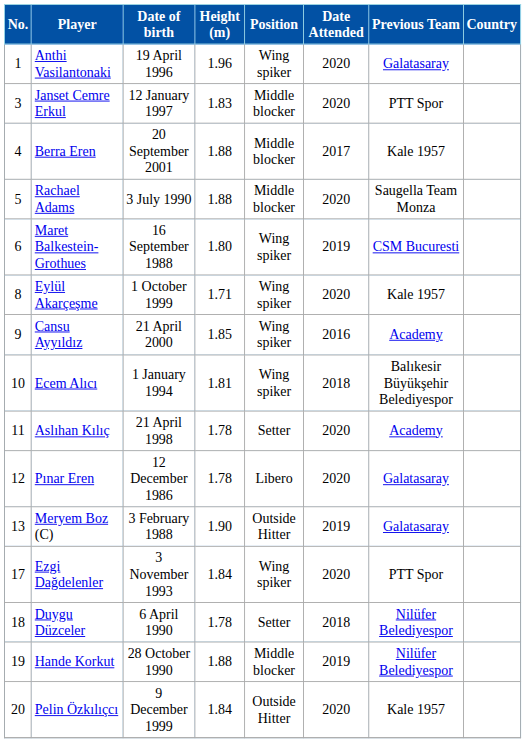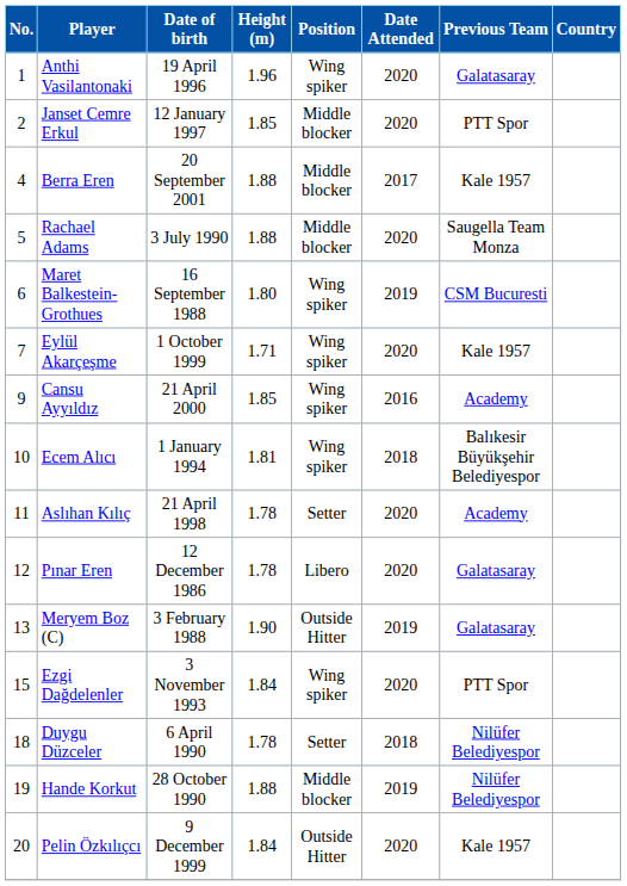 <table class="wikitable toccolours" cellpadding="3" cellspacing="3" style="background:#73C2FB; font-size:95%; align=left" width="90%">
 <tr align="center" style="font-size: 130%;">
 </tr>
 <tr align="center" style="font-size:100%;" bgcolor="#white">
 <th style="color:#ffffff; background:#0251a4; border:1px solid #99d6e5;">No.</th>
 <th style="color:#ffffff; background:#0251a4; border:1px solid #99d6e5;">Player</th>
 <th style="color:#ffffff; background:#0251a4; border:1px solid #99d6e5;">Date of birth</th>
 <th style="color:#ffffff; background:#0251a4; border:1px solid #99d6e5;">Height (m)</th>
 <th style="color:#ffffff; background:#0251a4; border:1px solid #99d6e5;">Position</th>
 <th style="color:#ffffff; background:#0251a4; border:1px solid #99d6e5;">Date Attended</th>
 <th style="color:#ffffff; background:#0251a4; border:1px solid #99d6e5;">Previous Team</th>
 <th style="color:#ffffff; background:#0251a4; border:1px solid #99d6e5;">Country</th>
 </tr>
 <tr style="background:#ffffff">
 <td align="center">1</td>
 <td><a href='#'>Anthi Vasilantonaki</a></td>
 <td align="center">19 April 1996</td>
 <td align="center">1.96</td>
 <td align="center">Wing spiker</td>
 <td align="center">2020</td>
 <td align="center"><a href='#'>Galatasaray</a></td>
 <td align="center"></td>
 </tr>
 <tr style="background:#ffffff">
-<td align="center">3</td>
+<td align="center">2</td>
 <td><a href='#'>Janset Cemre Erkul</a></td>
 <td align="center">12 January 1997</td>
-<td align="center">1.83</td>
+<td align="center">1.85</td>
 <td align="center">Middle blocker</td>
 <td align="center">2020</td>
 <td align="center">PTT Spor</td>
 <td align="center"></td>
 </tr>
 <tr style="background:#ffffff">
 <td align="center">4</td>
 <td><a href='#'>Berra Eren</a></td>
 <td align="center">20 September 2001</td>
 <td align="center">1.88</td>
 <td align="center">Middle blocker</td>
 <td align="center">2017</td>
 <td align="center">Kale 1957</td>
 <td align="center"></td>
 </tr>
 <tr style="background:#ffffff">
 <td align="center">5</td>
 <td><a href='#'>Rachael Adams</a></td>
 <td align="center">3 July 1990</td>
 <td align="center">1.88</td>
 <td align="center">Middle blocker</td>
 <td align="center">2020</td>
 <td align="center">Saugella Team Monza</td>
 <td align="center"></td>
 </tr>
 <tr style="background:#ffffff">
 <td align="center">6</td>
 <td><a href='#'>Maret Balkestein-Grothues</a></td>
 <td align="center">16 September 1988</td>
 <td align="center">1.80</td>
 <td align="center">Wing spiker</td>
 <td align="center">2019</td>
 <td align="center"><a href='#'>CSM Bucuresti</a></td>
 <td align="center"></td>
 </tr>
 <tr style="background:#ffffff">
-<td align="center">8</td>
+<td align="center">7</td>
 <td><a href='#'>Eylül Akarçeşme</a></td>
 <td align="center">1 October 1999</td>
 <td align="center">1.71</td>
 <td align="center">Wing spiker</td>
 <td align="center">2020</td>
 <td align="center">Kale 1957</td>
 <td align="center"></td>
 </tr>
 <tr style="background:#ffffff">
 <td align="center">9</td>
 <td><a href='#'>Cansu Ayyıldız</a></td>
 <td align="center">21 April 2000</td>
 <td align="center">1.85</td>
 <td align="center">Wing spiker</td>
 <td align="center">2016</td>
 <td align="center"><a href='#'>Academy</a></td>
 <td align="center"></td>
 </tr>
 <tr style="background:#ffffff">
 <td align="center">10</td>
 <td><a href='#'>Ecem Alıcı</a></td>
 <td align="center">1 January 1994</td>
 <td align="center">1.81</td>
 <td align="center">Wing spiker</td>
 <td align="center">2018</td>
 <td align="center">Balıkesir Büyükşehir Belediyespor</td>
 <td align="center"></td>
 </tr>
 <tr style="background:#ffffff">
 <td align="center">11</td>
 <td><a href='#'>Aslıhan Kılıç</a></td>
 <td align="center">21 April 1998</td>
 <td align="center">1.78</td>
 <td align="center">Setter</td>
 <td align="center">2020</td>
 <td align="center"><a href='#'>Academy</a></td>
 <td align="center"></td>
 </tr>
 <tr style="background:#ffffff">
 <td align="center">12</td>
 <td><a href='#'>Pınar Eren</a></td>
 <td align="center">12 December 1986</td>
 <td align="center">1.78</td>
 <td align="center">Libero</td>
 <td align="center">2020</td>
 <td align="center"><a href='#'>Galatasaray</a></td>
 <td align="center"></td>
 </tr>
 <tr style="background:#ffffff">
 <td align="center">13</td>
 <td><a href='#'>Meryem Boz</a> (C)</td>
 <td align="center">3 February 1988</td>
 <td align="center">1.90</td>
 <td align="center">Outside Hitter</td>
 <td align="center">2019</td>
 <td align="center"><a href='#'>Galatasaray</a></td>
 <td align="center"></td>
 </tr>
 <tr style="background:#ffffff">
-<td align="center">17</td>
+<td align="center">15</td>
 <td><a href='#'>Ezgi Dağdelenler</a></td>
 <td align="center">3 November 1993</td>
 <td align="center">1.84</td>
 <td align="center">Wing spiker</td>
 <td align="center">2020</td>
 <td align="center">PTT Spor</td>
 <td align="center"></td>
 </tr>
 <tr style="background:#ffffff">
 <td align="center">18</td>
 <td><a href='#'>Duygu Düzceler</a></td>
 <td align="center">6 April 1990</td>
 <td align="center">1.78</td>
 <td align="center">Setter</td>
 <td align="center">2018</td>
 <td align="center"><a href='#'>Nilüfer Belediyespor</a></td>
 <td align="center"></td>
 </tr>
 <tr style="background:#ffffff">
 <td align="center">19</td>
 <td><a href='#'>Hande Korkut</a></td>
 <td align="center">28 October 1990</td>
 <td align="center">1.88</td>
 <td align="center">Middle blocker</td>
 <td align="center">2019</td>
 <td align="center"><a href='#'>Nilüfer Belediyespor</a></td>
 <td align="center"></td>
 </tr>
 <tr style="background:#ffffff">
 <td align="center">20</td>
 <td><a href='#'>Pelin Özkılıçcı</a></td>
 <td align="center">9 December 1999</td>
 <td align="center">1.84</td>
 <td align="center">Outside Hitter</td>
 <td align="center">2020</td>
 <td align="center">Kale 1957</td>
 <td align="center"></td>
 </tr>
 <tr style="background:#ffffff">
 </tr>
 </table>
